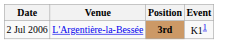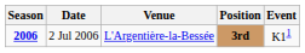 <table class="wikitable" style="text-align:center; font-size:95%;">
 <tr>
+<th>Season</th>
 <th>Date</th>
 <th>Venue</th>
 <th>Position</th>
 <th>Event</th>
 </tr>
 <tr>
+<td><strong><a href='#'>2006</a></strong></td>
 <td align=right>2 Jul 2006</td>
 <td align=left><a href='#'>L'Argentière-la-Bessée</a></td>
 <td bgcolor=cc9966><strong>3rd</strong></td>
 <td>K1<sup><a href='#'>1</a></sup></td>
 </tr>
 </table>
